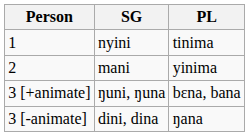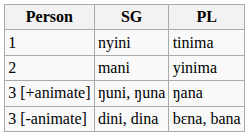 <table class="wikitable">
 <tr>
 <th>Person</th>
 <th>SG</th>
 <th>PL</th>
 </tr>
 <tr>
 <td>1</td>
 <td>nyini</td>
 <td>tinima</td>
 </tr>
 <tr>
 <td>2</td>
 <td>mani</td>
 <td>yinima</td>
 </tr>
 <tr>
 <td>3 [+animate]</td>
 <td>ŋuni, ŋuna</td>
-<td>bɛna, bana</td>
+<td>ŋana</td>
 </tr>
 <tr>
 <td>3 [-animate]</td>
 <td>dini, dina</td>
-<td>ŋana</td>
+<td>bɛna, bana</td>
 </tr>
 </table>
